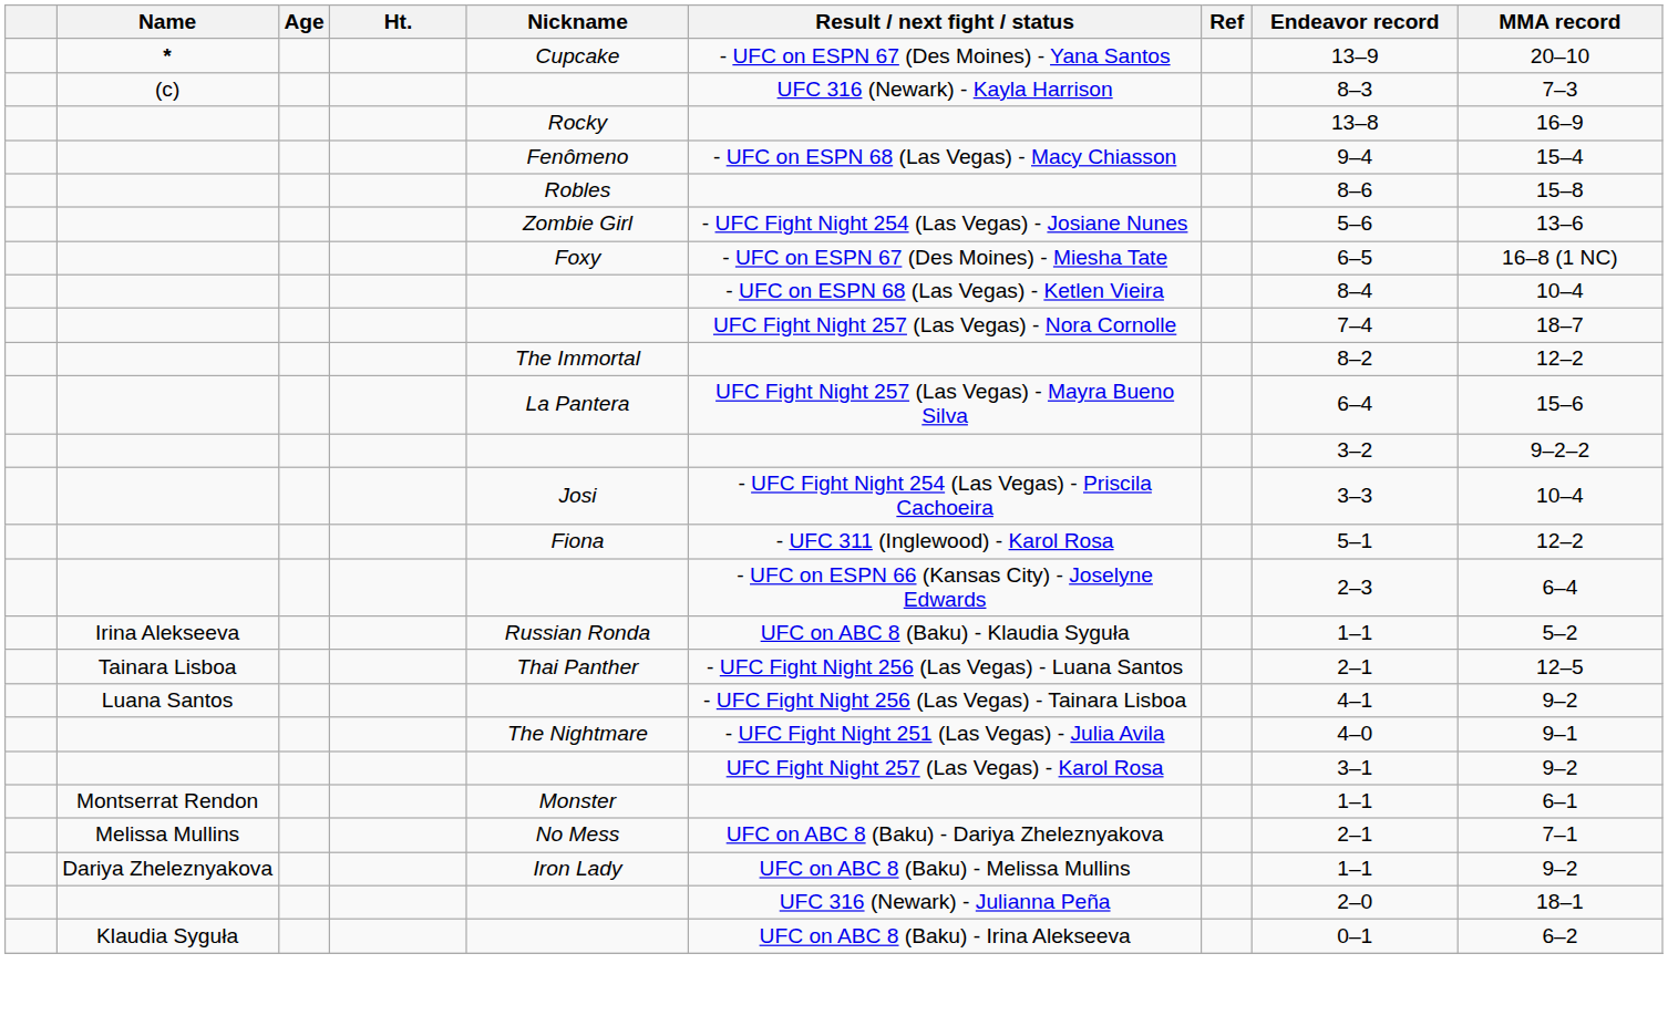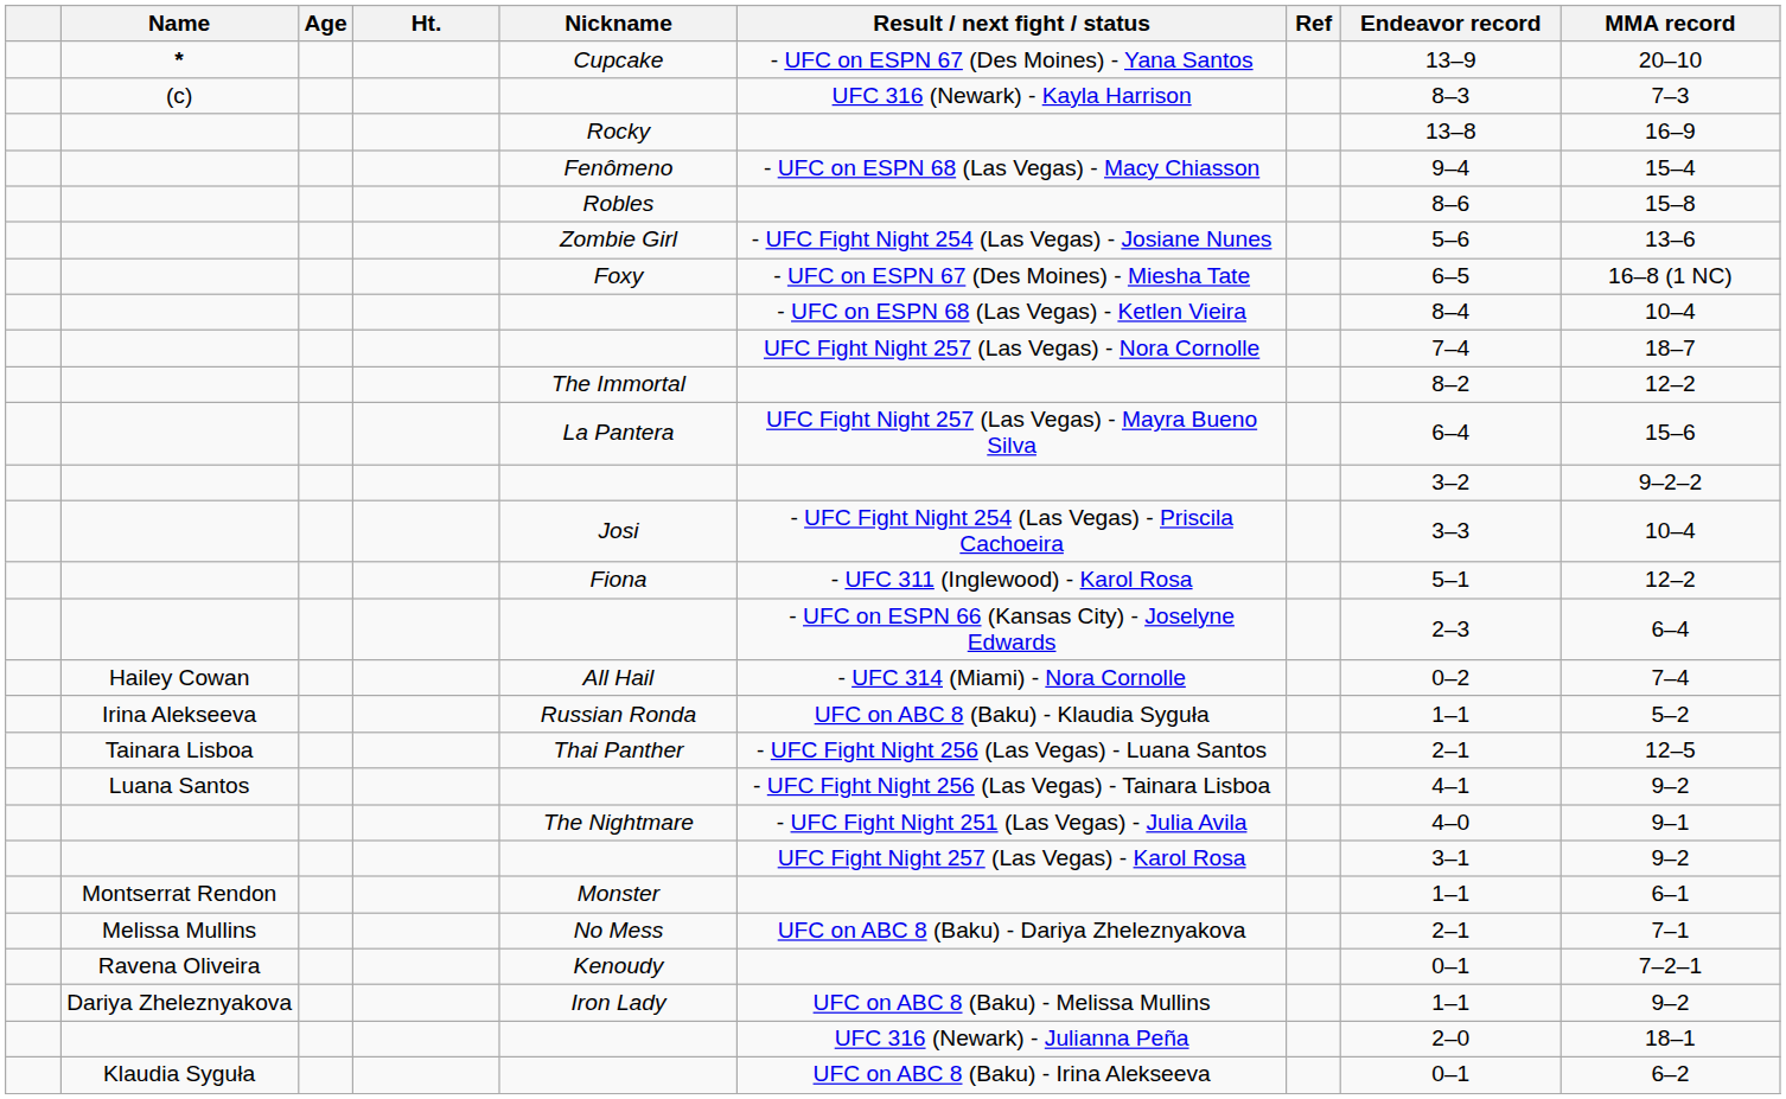 <table class="wikitable sortable" style="text-align:center">
 <tr>
 <th width=3%></th>
 <th width=13%>Name</th>
 <th width=3%>Age</th>
 <th width=8%>Ht.</th>
 <th width=13%>Nickname</th>
 <th width=30%>Result / next fight / status</th>
 <th width=3%>Ref</th>
 <th width=12%>Endeavor record</th>
 <th width=12%>MMA record</th>
 </tr>
 <tr>
 <td></td>
 <td> <strong>*</strong></td>
 <td></td>
 <td></td>
 <td><em>Cupcake</em></td>
 <td> - <a href='#'>UFC on ESPN 67</a> (Des Moines) - <a href='#'>Yana Santos</a></td>
 <td></td>
 <td>13–9</td>
 <td>20–10</td>
 </tr>
 <tr>
 <td></td>
 <td> (c)</td>
 <td></td>
 <td></td>
 <td><em></em></td>
 <td><a href='#'>UFC 316</a> (Newark) - <a href='#'>Kayla Harrison</a></td>
 <td></td>
 <td>8–3</td>
 <td>7–3</td>
 </tr>
 <tr>
 <td></td>
 <td></td>
 <td></td>
 <td></td>
 <td><em>Rocky</em></td>
 <td></td>
 <td></td>
 <td>13–8</td>
 <td>16–9</td>
 </tr>
 <tr>
 <td></td>
 <td></td>
 <td></td>
 <td></td>
 <td><em>Fenômeno</em></td>
 <td> - <a href='#'>UFC on ESPN 68</a> (Las Vegas) - <a href='#'>Macy Chiasson</a></td>
 <td></td>
 <td>9–4</td>
 <td>15–4</td>
 </tr>
 <tr>
 <td></td>
 <td></td>
 <td></td>
 <td></td>
 <td><em>Robles</em></td>
 <td></td>
 <td></td>
 <td>8–6</td>
 <td>15–8</td>
 </tr>
 <tr>
 <td></td>
 <td></td>
 <td></td>
 <td></td>
 <td><em>Zombie Girl</em></td>
 <td> - <a href='#'>UFC Fight Night 254</a> (Las Vegas) - <a href='#'>Josiane Nunes</a></td>
 <td></td>
 <td>5–6</td>
 <td>13–6</td>
 </tr>
 <tr>
 <td></td>
 <td></td>
 <td></td>
 <td></td>
 <td><em>Foxy</em></td>
 <td> - <a href='#'>UFC on ESPN 67</a> (Des Moines) - <a href='#'>Miesha Tate</a></td>
 <td></td>
 <td>6–5</td>
 <td>16–8 (1 NC)</td>
 </tr>
 <tr>
 <td></td>
 <td></td>
 <td></td>
 <td></td>
 <td></td>
 <td> - <a href='#'>UFC on ESPN 68</a> (Las Vegas) - <a href='#'>Ketlen Vieira</a></td>
 <td></td>
 <td>8–4</td>
 <td>10–4</td>
 </tr>
 <tr>
 <td></td>
 <td></td>
 <td></td>
 <td></td>
 <td></td>
 <td><a href='#'>UFC Fight Night 257</a> (Las Vegas) - <a href='#'>Nora Cornolle</a></td>
 <td></td>
 <td>7–4</td>
 <td>18–7</td>
 </tr>
 <tr>
 <td></td>
 <td></td>
 <td></td>
 <td></td>
 <td><em>The Immortal</em></td>
 <td></td>
 <td></td>
 <td>8–2</td>
 <td>12–2</td>
 </tr>
 <tr>
 <td></td>
 <td></td>
 <td></td>
 <td></td>
 <td><em>La Pantera</em></td>
 <td><a href='#'>UFC Fight Night 257</a> (Las Vegas) - <a href='#'>Mayra Bueno Silva</a></td>
 <td></td>
 <td>6–4</td>
 <td>15–6</td>
 </tr>
 <tr>
 <td></td>
 <td></td>
 <td></td>
 <td></td>
 <td></td>
 <td></td>
 <td></td>
 <td>3–2</td>
 <td>9–2–2</td>
 </tr>
 <tr>
 <td></td>
 <td></td>
 <td></td>
 <td></td>
 <td><em>Josi</em></td>
 <td> - <a href='#'>UFC Fight Night 254</a> (Las Vegas) - <a href='#'>Priscila Cachoeira</a></td>
 <td></td>
 <td>3–3</td>
 <td>10–4</td>
 </tr>
 <tr>
 <td></td>
 <td></td>
 <td></td>
 <td></td>
 <td><em>Fiona</em></td>
 <td> - <a href='#'>UFC 311</a> (Inglewood) - <a href='#'>Karol Rosa</a></td>
 <td></td>
 <td>5–1</td>
 <td>12–2</td>
 </tr>
 <tr>
 <td></td>
 <td></td>
 <td></td>
 <td></td>
 <td></td>
 <td> - <a href='#'>UFC on ESPN 66</a> (Kansas City) - <a href='#'>Joselyne Edwards</a></td>
 <td></td>
 <td>2–3</td>
 <td>6–4</td>
 </tr>
 <tr>
 <td></td>
+<td>Hailey Cowan</td>
+<td></td>
+<td></td>
+<td><em>All Hail</em></td>
+<td> - <a href='#'>UFC 314</a> (Miami) - <a href='#'>Nora Cornolle</a></td>
+<td></td>
+<td>0–2</td>
+<td>7–4</td>
+</tr>
+<tr>
+<td></td>
 <td>Irina Alekseeva</td>
 <td></td>
 <td></td>
 <td><em>Russian Ronda</em></td>
 <td><a href='#'>UFC on ABC 8</a>  (Baku) - Klaudia Syguła</td>
 <td></td>
 <td>1–1</td>
 <td>5–2</td>
 </tr>
 <tr>
 <td></td>
 <td>Tainara Lisboa</td>
 <td></td>
 <td></td>
 <td><em>Thai Panther</em></td>
 <td> - <a href='#'>UFC Fight Night 256</a> (Las Vegas) - Luana Santos</td>
 <td></td>
 <td>2–1</td>
 <td>12–5</td>
 </tr>
 <tr>
 <td></td>
 <td>Luana Santos</td>
 <td></td>
 <td></td>
 <td></td>
 <td> - <a href='#'>UFC Fight Night 256</a> (Las Vegas) - Tainara Lisboa</td>
 <td></td>
 <td>4–1</td>
 <td>9–2</td>
 </tr>
 <tr>
 <td></td>
 <td></td>
 <td></td>
 <td></td>
 <td><em>The Nightmare</em></td>
 <td> - <a href='#'>UFC Fight Night 251</a> (Las Vegas) - <a href='#'>Julia Avila</a></td>
 <td></td>
 <td>4–0</td>
 <td>9–1</td>
 </tr>
 <tr>
 <td></td>
 <td></td>
 <td></td>
 <td></td>
 <td></td>
 <td><a href='#'>UFC Fight Night 257</a> (Las Vegas) - <a href='#'>Karol Rosa</a></td>
 <td></td>
 <td>3–1</td>
 <td>9–2</td>
 </tr>
 <tr>
 <td></td>
 <td>Montserrat Rendon</td>
 <td></td>
 <td></td>
 <td><em>Monster</em></td>
 <td></td>
 <td></td>
 <td>1–1</td>
 <td>6–1</td>
 </tr>
 <tr>
 <td></td>
 <td>Melissa Mullins</td>
 <td></td>
 <td></td>
 <td><em>No Mess</em></td>
 <td><a href='#'>UFC on ABC 8</a>  (Baku) - Dariya Zheleznyakova</td>
 <td></td>
 <td>2–1</td>
 <td>7–1</td>
 </tr>
 <tr>
 <td></td>
+<td>Ravena Oliveira</td>
+<td></td>
+<td></td>
+<td><em>Kenoudy</em></td>
+<td></td>
+<td></td>
+<td>0–1</td>
+<td>7–2–1</td>
+</tr>
+<tr>
+<td></td>
 <td>Dariya Zheleznyakova</td>
 <td></td>
 <td></td>
 <td><em>Iron Lady</em></td>
 <td><a href='#'>UFC on ABC 8</a>  (Baku) - Melissa Mullins</td>
 <td></td>
 <td>1–1</td>
 <td>9–2</td>
 </tr>
 <tr>
 <td></td>
 <td></td>
 <td></td>
 <td></td>
 <td></td>
 <td><a href='#'>UFC 316</a> (Newark) - <a href='#'>Julianna Peña</a></td>
 <td></td>
 <td>2–0</td>
 <td>18–1</td>
 </tr>
 <tr>
 <td></td>
 <td>Klaudia Syguła</td>
 <td></td>
 <td></td>
 <td></td>
 <td><a href='#'>UFC on ABC 8</a>  (Baku) - Irina Alekseeva</td>
 <td></td>
 <td>0–1</td>
 <td>6–2</td>
 </tr>
 <tr>
 </tr>
 </table>
